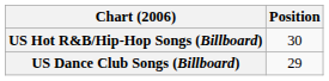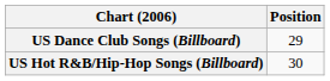 <table class="wikitable sortable plainrowheaders" style="text-align:center">
 <tr>
 <th scope="col">Chart (2006)</th>
 <th scope="col">Position</th>
 </tr>
 <tr>
+<th scope="row">US Dance Club Songs (<em>Billboard</em>)</th>
+<td>29</td>
+</tr>
+<tr>
 <th scope="row">US Hot R&B/Hip-Hop Songs (<em>Billboard</em>)</th>
 <td>30</td>
 </tr>
-<tr>
-<th scope="row">US Dance Club Songs (<em>Billboard</em>)</th>
-<td>29</td>
-</tr>
 </table>
